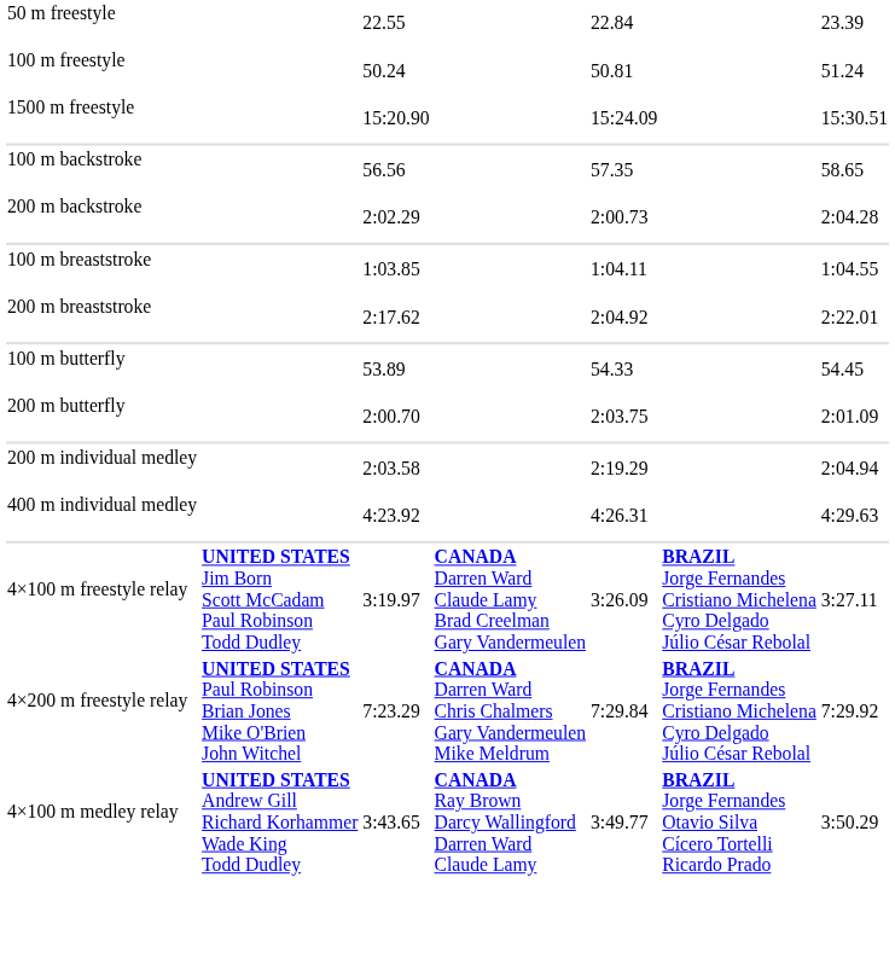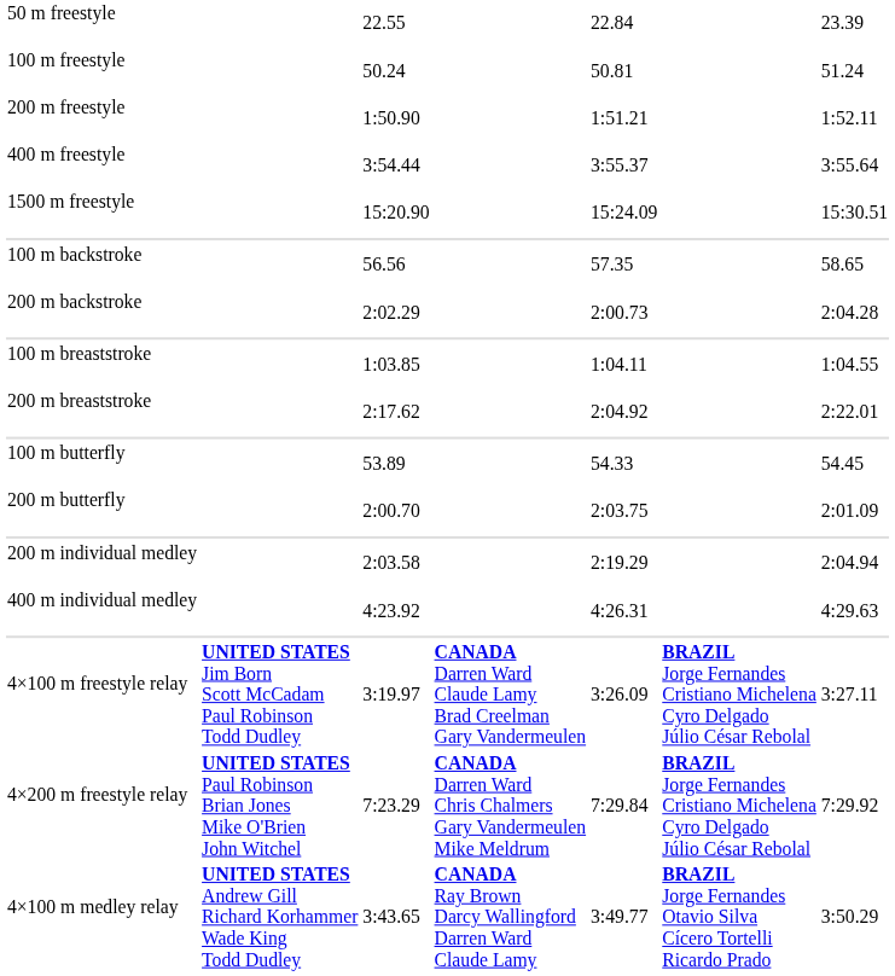 <table>
 <tr>
 <td>50 m freestyle <br>  </td>
 <td></td>
 <td>22.55</td>
 <td></td>
 <td>22.84</td>
 <td><br></td>
 <td>23.39</td>
 </tr>
 <tr>
 <td>100 m freestyle <br>  </td>
 <td></td>
 <td>50.24</td>
 <td></td>
 <td>50.81</td>
 <td></td>
 <td>51.24</td>
+</tr>
+<tr>
+<td>200 m freestyle <br>  </td>
+<td></td>
+<td>1:50.90</td>
+<td></td>
+<td>1:51.21</td>
+<td></td>
+<td>1:52.11</td>
+</tr>
+<tr>
+<td>400 m freestyle <br>  </td>
+<td></td>
+<td>3:54.44</td>
+<td></td>
+<td>3:55.37</td>
+<td></td>
+<td>3:55.64</td>
 </tr>
 <tr>
 <td>1500 m freestyle <br>  </td>
 <td></td>
 <td>15:20.90</td>
 <td></td>
 <td>15:24.09</td>
 <td></td>
 <td>15:30.51</td>
 </tr>
 <tr style="background:#ddd;">
 <td colspan=7></td>
 </tr>
 <tr>
 <td>100 m backstroke <br>  </td>
 <td></td>
 <td>56.56</td>
 <td></td>
 <td>57.35</td>
 <td></td>
 <td>58.65</td>
 </tr>
 <tr>
 <td>200 m backstroke <br>  </td>
 <td></td>
 <td>2:02.29</td>
 <td></td>
 <td>2:00.73</td>
 <td></td>
 <td>2:04.28</td>
 </tr>
 <tr style="background:#ddd;">
 <td colspan=7></td>
 </tr>
 <tr>
 <td>100 m breaststroke <br>  </td>
 <td></td>
 <td>1:03.85</td>
 <td></td>
 <td>1:04.11</td>
 <td></td>
 <td>1:04.55</td>
 </tr>
 <tr>
 <td>200 m breaststroke <br>  </td>
 <td></td>
 <td>2:17.62</td>
 <td></td>
 <td>2:04.92</td>
 <td></td>
 <td>2:22.01</td>
 </tr>
 <tr style="background:#ddd;">
 <td colspan=7></td>
 </tr>
 <tr>
 <td>100 m butterfly <br>  </td>
 <td></td>
 <td>53.89</td>
 <td></td>
 <td>54.33</td>
 <td></td>
 <td>54.45</td>
 </tr>
 <tr>
 <td>200 m butterfly <br>  </td>
 <td></td>
 <td>2:00.70</td>
 <td></td>
 <td>2:03.75</td>
 <td></td>
 <td>2:01.09</td>
 </tr>
 <tr style="background:#ddd;">
 <td colspan=7></td>
 </tr>
 <tr>
 <td>200 m individual medley <br>  </td>
 <td></td>
 <td>2:03.58</td>
 <td></td>
 <td>2:19.29</td>
 <td></td>
 <td>2:04.94</td>
 </tr>
 <tr>
 <td>400 m individual medley <br>  </td>
 <td></td>
 <td>4:23.92</td>
 <td></td>
 <td>4:26.31</td>
 <td></td>
 <td>4:29.63</td>
 </tr>
 <tr style="background:#ddd;">
 <td colspan=7></td>
 </tr>
 <tr>
 <td>4×100 m freestyle relay <br>  </td>
 <td> <strong><a href='#'>UNITED STATES</a></strong><br><a href='#'>Jim Born</a><br><a href='#'>Scott McCadam</a><br><a href='#'>Paul Robinson</a><br><a href='#'>Todd Dudley</a></td>
 <td>3:19.97</td>
 <td> <strong><a href='#'>CANADA</a></strong><br><a href='#'>Darren Ward</a><br><a href='#'>Claude Lamy</a><br><a href='#'>Brad Creelman</a><br><a href='#'>Gary Vandermeulen</a></td>
 <td>3:26.09</td>
 <td> <strong><a href='#'>BRAZIL</a></strong><br><a href='#'>Jorge Fernandes</a><br><a href='#'>Cristiano Michelena</a><br><a href='#'>Cyro Delgado</a><br> <a href='#'>Júlio César Rebolal</a></td>
 <td>3:27.11</td>
 </tr>
 <tr>
 <td>4×200 m freestyle relay <br>  </td>
 <td> <strong><a href='#'>UNITED STATES</a></strong><br><a href='#'>Paul Robinson</a><br><a href='#'>Brian Jones</a><br><a href='#'>Mike O'Brien</a><br><a href='#'>John Witchel</a></td>
 <td>7:23.29</td>
 <td> <strong><a href='#'>CANADA</a></strong><br><a href='#'>Darren Ward</a><br><a href='#'>Chris Chalmers</a><br><a href='#'>Gary Vandermeulen</a><br><a href='#'>Mike Meldrum</a></td>
 <td>7:29.84</td>
 <td> <strong><a href='#'>BRAZIL</a></strong><br><a href='#'>Jorge Fernandes</a><br><a href='#'>Cristiano Michelena</a><br><a href='#'>Cyro Delgado</a><br> <a href='#'>Júlio César Rebolal</a></td>
 <td>7:29.92</td>
 </tr>
 <tr>
 <td>4×100 m medley relay <br>  </td>
 <td> <strong><a href='#'>UNITED STATES</a></strong><br><a href='#'>Andrew Gill</a><br><a href='#'>Richard Korhammer</a><br><a href='#'>Wade King</a><br><a href='#'>Todd Dudley</a></td>
 <td>3:43.65</td>
 <td> <strong><a href='#'>CANADA</a></strong><br><a href='#'>Ray Brown</a><br><a href='#'>Darcy Wallingford</a><br><a href='#'>Darren Ward</a><br><a href='#'>Claude Lamy</a></td>
 <td>3:49.77</td>
 <td> <strong><a href='#'>BRAZIL</a></strong><br><a href='#'>Jorge Fernandes</a><br><a href='#'>Otavio Silva</a><br><a href='#'>Cícero Tortelli</a><br> <a href='#'>Ricardo Prado</a></td>
 <td>3:50.29</td>
 </tr>
 </table>
